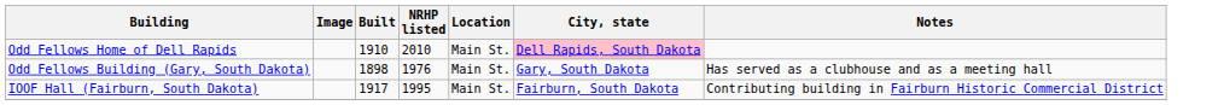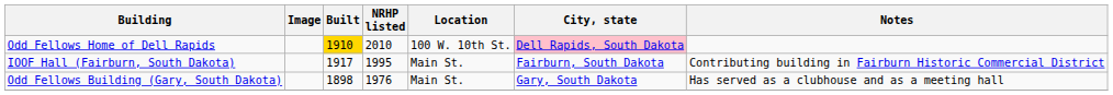 <table class="wikitable sortable">
 <tr>
 <th>Building<br></th>
 <th class="unsortable">Image</th>
 <th>Built</th>
 <th>NRHP<br>listed</th>
 <th>Location</th>
 <th>City, state</th>
 <th class="unsortable">Notes</th>
 </tr>
 <tr>
 <td><a href='#'>Odd Fellows Home of Dell Rapids</a></td>
 <td></td>
-<td>1910</td>
+<td style="background: gold;">1910</td>
 <td>2010</td>
-<td>Main St.<br><small></small></td>
+<td>100 W. 10th St.<br><small></small></td>
 <td style="background: pink;"><a href='#'>Dell Rapids, South Dakota</a></td>
 <td></td>
+</tr>
+<tr>
+<td><a href='#'>IOOF Hall (Fairburn, South Dakota)</a></td>
+<td></td>
+<td>1917</td>
+<td>1995</td>
+<td>Main St.<br><small></small></td>
+<td><a href='#'>Fairburn, South Dakota</a></td>
+<td>Contributing building in <a href='#'>Fairburn Historic Commercial District</a></td>
 </tr>
 <tr>
 <td><a href='#'>Odd Fellows Building (Gary, South Dakota)</a></td>
 <td></td>
 <td>1898</td>
 <td>1976</td>
 <td>Main St.<br><small></small></td>
 <td><a href='#'>Gary, South Dakota</a></td>
 <td>Has served as a clubhouse and as a meeting hall</td>
 </tr>
 <tr>
-<td><a href='#'>IOOF Hall (Fairburn, South Dakota)</a></td>
-<td></td>
-<td>1917</td>
-<td>1995</td>
-<td>Main St.<br><small></small></td>
-<td><a href='#'>Fairburn, South Dakota</a></td>
-<td>Contributing building in <a href='#'>Fairburn Historic Commercial District</a></td>
-</tr>
-<tr>
 </tr>
 </table>
